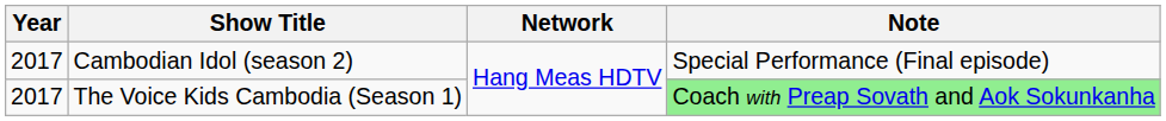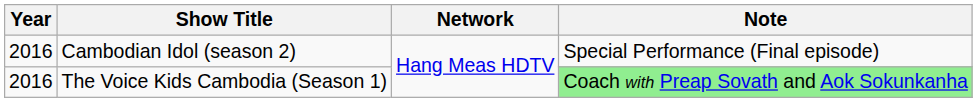 <table class="wikitable">
 <tr>
 <th>Year</th>
 <th>Show Title</th>
 <th>Network</th>
 <th>Note</th>
 </tr>
 <tr>
-<td>2017</td>
+<td>2016</td>
 <td>Cambodian Idol (season 2)</td>
 <td rowspan="2"><a href='#'>Hang Meas HDTV</a></td>
 <td>Special Performance (Final episode)</td>
 </tr>
 <tr>
-<td>2017</td>
+<td>2016</td>
 <td>The Voice Kids Cambodia (Season 1)</td>
 <td style="background: lightgreen;">Coach <small><em>with</em></small> <a href='#'>Preap Sovath</a> and <a href='#'>Aok Sokunkanha</a></td>
 </tr>
 </table>
